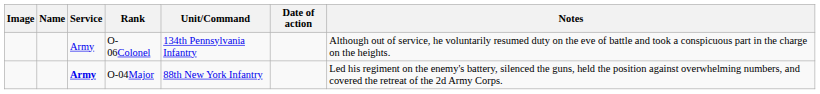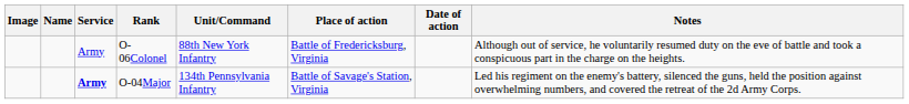 <table class="wikitable sortable">
 <tr>
 <th class="unsortable">Image</th>
 <th>Name</th>
 <th>Service</th>
 <th>Rank</th>
 <th>Unit/Command</th>
+<th>Place of action</th>
 <th>Date of action</th>
 <th class="unsortable">Notes</th>
 </tr>
 <tr>
 <td></td>
 <td></td>
 <td><a href='#'>Army</a></td>
 <td> <span>O-06</span><a href='#'>Colonel</a></td>
-<td> <a href='#'>134th Pennsylvania Infantry</a></td>
+<td> <a href='#'>88th New York Infantry</a></td>
+<td><a href='#'>Battle of Fredericksburg</a>, <a href='#'>Virginia</a></td>
 <td></td>
 <td>Although out of service, he voluntarily resumed duty on the eve of battle and took a conspicuous part in the charge on the heights.</td>
 </tr>
 <tr>
 <td></td>
 <td></td>
 <td><strong><a href='#'>Army</a></strong></td>
 <td> <span>O-04</span><a href='#'>Major</a></td>
-<td> <a href='#'>88th New York Infantry</a></td>
+<td> <a href='#'>134th Pennsylvania Infantry</a></td>
+<td><a href='#'>Battle of Savage's Station</a>, <a href='#'>Virginia</a></td>
 <td></td>
 <td>Led his regiment on the enemy's battery, silenced the guns, held the position against overwhelming numbers, and covered the retreat of the 2d Army Corps.</td>
 </tr>
 </table>
